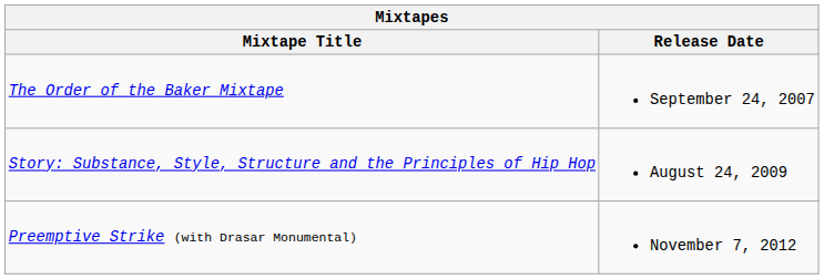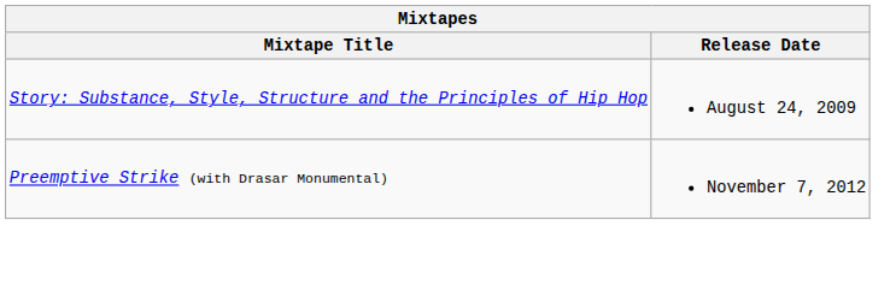 <table class="wikitable">
 <tr>
 <th colspan=2>Mixtapes</th>
 </tr>
 <tr>
 <th>Mixtape Title</th>
 <th>Release Date</th>
-</tr>
-<tr>
-<td><em><a href='#'>The Order of the Baker Mixtape</a></em></td>
-<td><br><ul><li>September 24, 2007</li></ul></td>
 </tr>
 <tr>
 <td><em><a href='#'>Story: Substance, Style, Structure and the Principles of Hip Hop</a></em></td>
 <td><br><ul><li>August 24, 2009</li></ul></td>
 </tr>
 <tr>
 <td><em><a href='#'>Preemptive Strike</a></em> <small>(with Drasar Monumental)</small></td>
 <td><br><ul><li>November 7, 2012</li></ul></td>
 </tr>
 </table>
